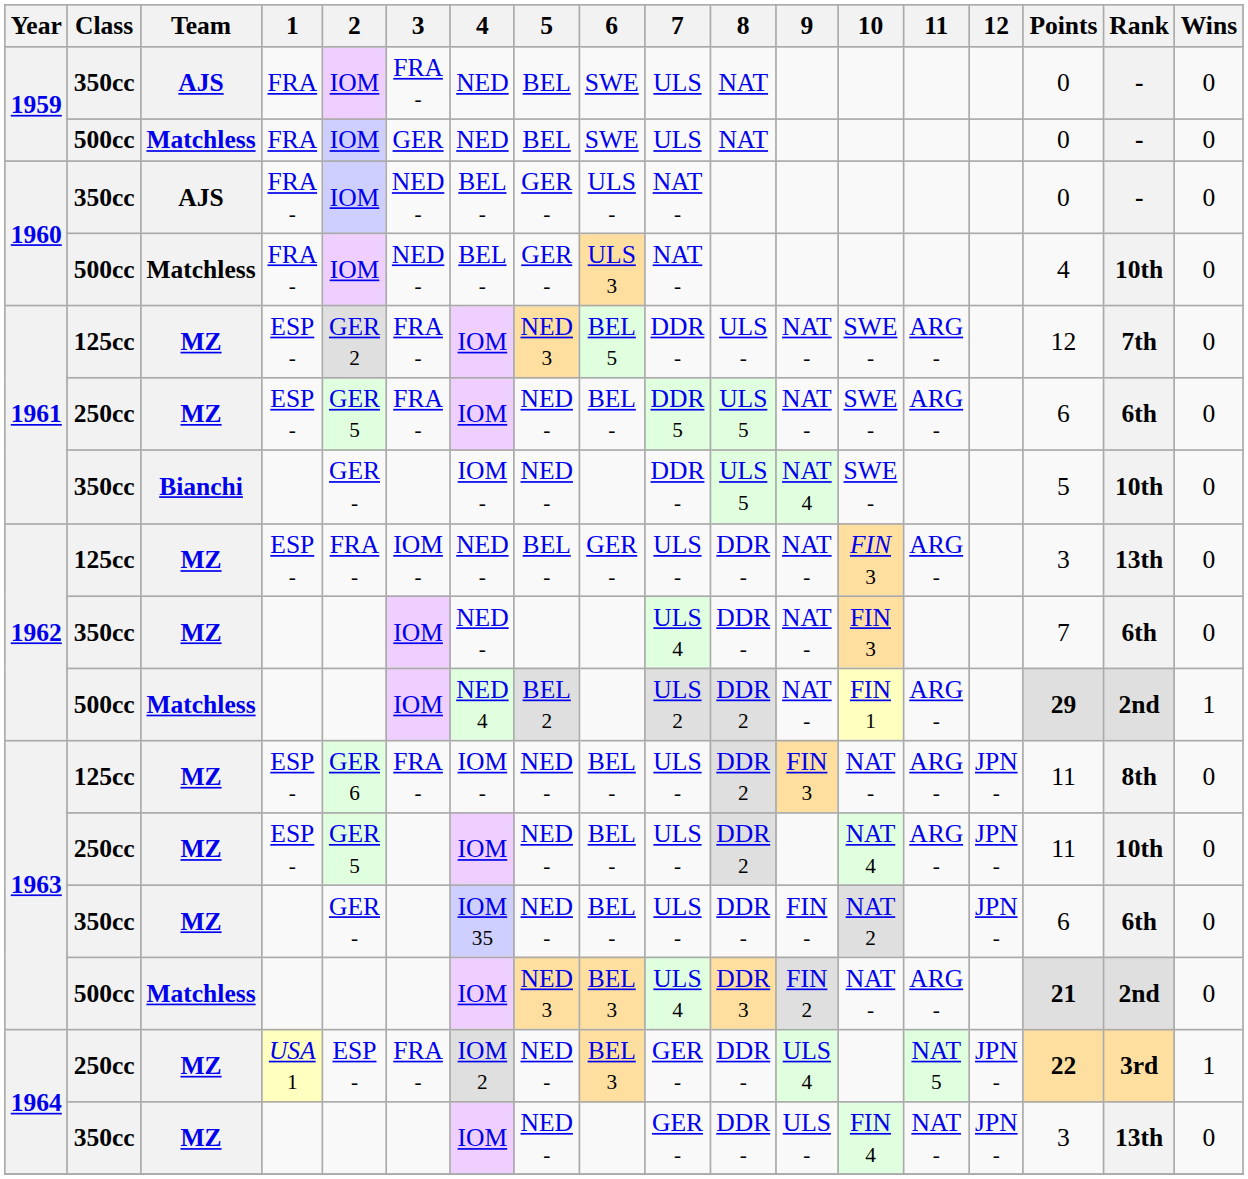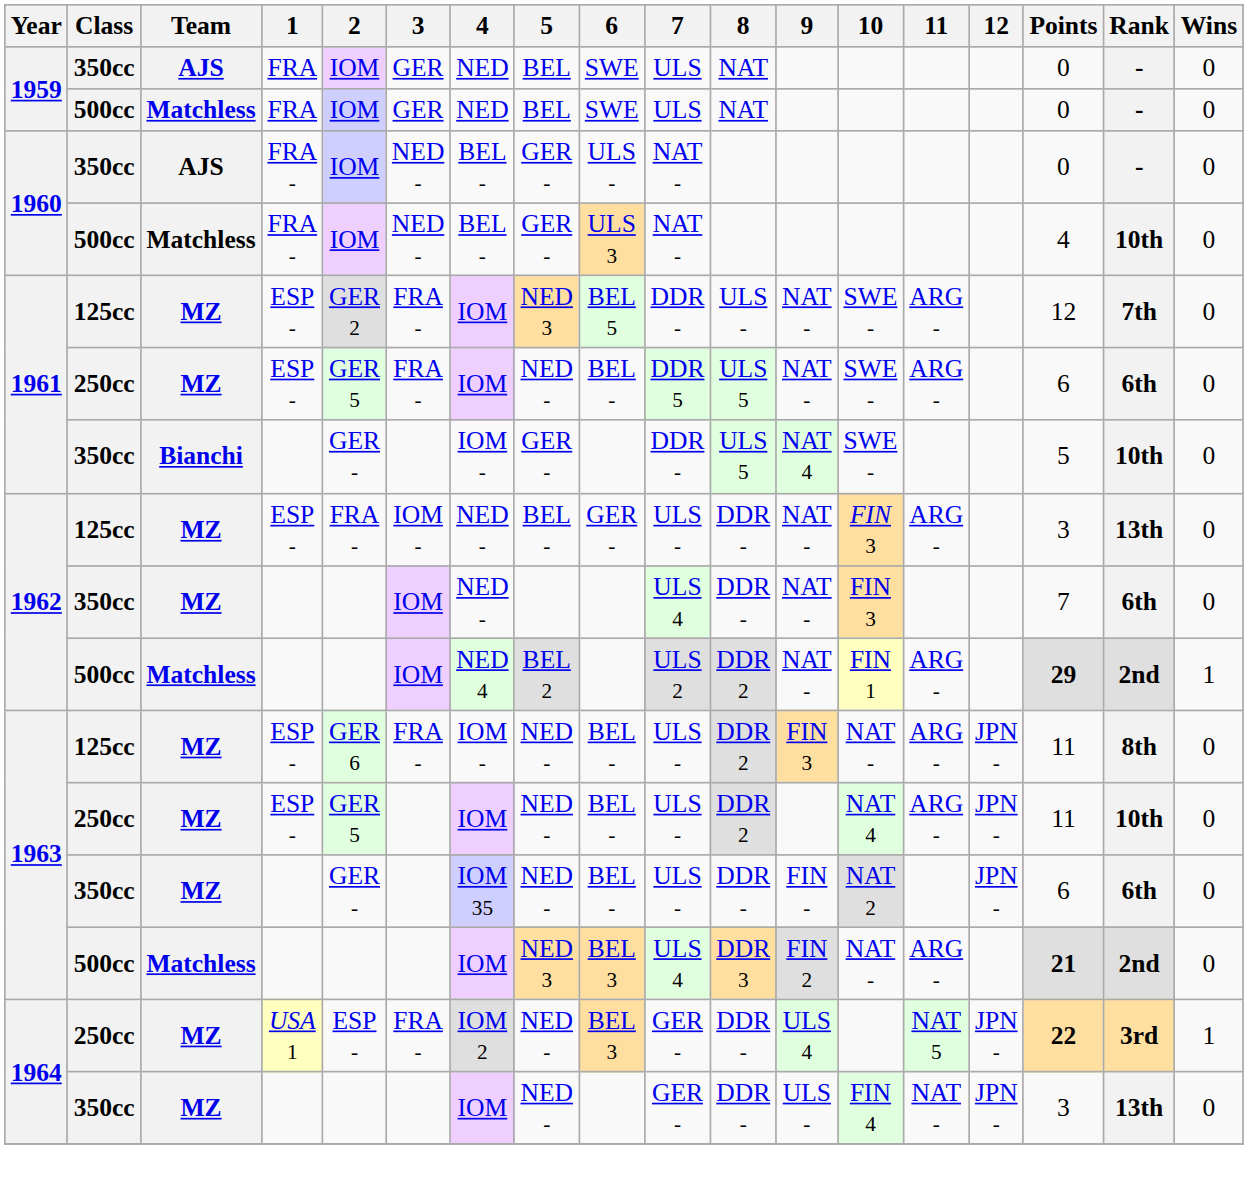 <table class="wikitable" style="text-align:center; font-size:95%">
 <tr>
 <th>Year</th>
 <th>Class</th>
 <th>Team</th>
 <th>1</th>
 <th>2</th>
 <th>3</th>
 <th>4</th>
 <th>5</th>
 <th>6</th>
 <th>7</th>
 <th>8</th>
 <th>9</th>
 <th>10</th>
 <th>11</th>
 <th>12</th>
 <th>Points</th>
 <th>Rank</th>
 <th>Wins</th>
 </tr>
 <tr>
 <th rowspan=2><a href='#'>1959</a></th>
 <th>350cc</th>
 <th><a href='#'>AJS</a></th>
 <td><a href='#'>FRA</a><br></td>
 <td style="background:#EFCFFF;"><a href='#'>IOM</a><br></td>
-<td><a href='#'>FRA</a><br><small>-</small></td>
+<td><a href='#'>GER</a><br></td>
 <td><a href='#'>NED</a><br></td>
 <td><a href='#'>BEL</a><br></td>
 <td><a href='#'>SWE</a><br></td>
 <td><a href='#'>ULS</a><br></td>
 <td><a href='#'>NAT</a><br></td>
 <td></td>
 <td></td>
 <td></td>
 <td></td>
 <td>0</td>
 <th>-</th>
 <td>0</td>
 </tr>
 <tr>
 <th>500cc</th>
 <th><a href='#'>Matchless</a></th>
 <td><a href='#'>FRA</a><br></td>
 <td style="background:#CFCFFF;"><a href='#'>IOM</a><br></td>
 <td><a href='#'>GER</a></td>
 <td><a href='#'>NED</a></td>
 <td><a href='#'>BEL</a></td>
 <td><a href='#'>SWE</a></td>
 <td><a href='#'>ULS</a></td>
 <td><a href='#'>NAT</a><br></td>
 <td></td>
 <td></td>
 <td></td>
 <td></td>
 <td>0</td>
 <th>-</th>
 <td>0</td>
 </tr>
 <tr>
 <th rowspan=2><a href='#'>1960</a></th>
 <th>350cc</th>
 <th>AJS</th>
 <td><a href='#'>FRA</a><br><small>-</small></td>
 <td style="background:#CFCFFF;"><a href='#'>IOM</a><br></td>
 <td><a href='#'>NED</a><br><small>-</small></td>
 <td><a href='#'>BEL</a><br><small>-</small></td>
 <td><a href='#'>GER</a><br><small>-</small></td>
 <td><a href='#'>ULS</a><br><small>-</small></td>
 <td><a href='#'>NAT</a><br><small>-</small></td>
 <td></td>
 <td></td>
 <td></td>
 <td></td>
 <td></td>
 <td>0</td>
 <th>-</th>
 <td>0</td>
 </tr>
 <tr>
 <th>500cc</th>
 <th>Matchless</th>
 <td><a href='#'>FRA</a><br><small>-</small></td>
 <td style="background:#EFCFFF;"><a href='#'>IOM</a><br></td>
 <td><a href='#'>NED</a><br><small>-</small></td>
 <td><a href='#'>BEL</a><br><small>-</small></td>
 <td><a href='#'>GER</a><br><small>-</small></td>
 <td bgcolor="#FFDF9F"><a href='#'>ULS</a><br><small>3</small></td>
 <td><a href='#'>NAT</a><br><small>-</small></td>
 <td></td>
 <td></td>
 <td></td>
 <td></td>
 <td></td>
 <td>4</td>
 <th>10th</th>
 <td>0</td>
 </tr>
 <tr>
 <th rowspan=3><a href='#'>1961</a></th>
 <th>125cc</th>
 <th><a href='#'>MZ</a></th>
 <td><a href='#'>ESP</a><br><small>-</small></td>
 <td bgcolor="#DFDFDF"><a href='#'>GER</a><br><small>2</small></td>
 <td><a href='#'>FRA</a><br><small>-</small></td>
 <td style="background:#EFCFFF;"><a href='#'>IOM</a><br></td>
 <td bgcolor="#FFDF9F"><a href='#'>NED</a><br><small>3</small></td>
 <td bgcolor="#DFFFDF"><a href='#'>BEL</a><br><small>5</small></td>
 <td><a href='#'>DDR</a><br><small>-</small></td>
 <td><a href='#'>ULS</a><br><small>-</small></td>
 <td><a href='#'>NAT</a><br><small>-</small></td>
 <td><a href='#'>SWE</a><br><small>-</small></td>
 <td><a href='#'>ARG</a><br><small>-</small></td>
 <td></td>
 <td>12</td>
 <th>7th</th>
 <td>0</td>
 </tr>
 <tr>
 <th>250cc</th>
 <th><a href='#'>MZ</a></th>
 <td><a href='#'>ESP</a><br><small>-</small></td>
 <td bgcolor="#DFFFDF"><a href='#'>GER</a><br><small>5</small></td>
 <td><a href='#'>FRA</a><br><small>-</small></td>
 <td style="background:#EFCFFF;"><a href='#'>IOM</a><br></td>
 <td><a href='#'>NED</a><br><small>-</small></td>
 <td><a href='#'>BEL</a><br><small>-</small></td>
 <td bgcolor="#DFFFDF"><a href='#'>DDR</a><br><small>5</small></td>
 <td bgcolor="#DFFFDF"><a href='#'>ULS</a><br><small>5</small></td>
 <td><a href='#'>NAT</a><br><small>-</small></td>
 <td><a href='#'>SWE</a><br><small>-</small></td>
 <td><a href='#'>ARG</a><br><small>-</small></td>
 <td></td>
 <td>6</td>
 <th>6th</th>
 <td>0</td>
 </tr>
 <tr>
 <th>350cc</th>
 <th><a href='#'>Bianchi</a></th>
 <td></td>
 <td><a href='#'>GER</a><br><small>-</small></td>
 <td></td>
 <td><a href='#'>IOM</a><br><small>-</small></td>
-<td><a href='#'>NED</a><br><small>-</small></td>
+<td><a href='#'>GER</a><br><small>-</small></td>
 <td></td>
 <td><a href='#'>DDR</a><br><small>-</small></td>
 <td bgcolor="#DFFFDF"><a href='#'>ULS</a><br><small>5</small></td>
 <td bgcolor="#DFFFDF"><a href='#'>NAT</a><br><small>4</small></td>
 <td><a href='#'>SWE</a><br><small>-</small></td>
 <td></td>
 <td></td>
 <td>5</td>
 <th>10th</th>
 <td>0</td>
 </tr>
 <tr>
 <th rowspan=3><a href='#'>1962</a></th>
 <th>125cc</th>
 <th><a href='#'>MZ</a></th>
 <td><a href='#'>ESP</a><br><small>-</small></td>
 <td><a href='#'>FRA</a><br><small>-</small></td>
 <td><a href='#'>IOM</a><br><small>-</small></td>
 <td><a href='#'>NED</a><br><small>-</small></td>
 <td><a href='#'>BEL</a><br><small>-</small></td>
 <td><a href='#'>GER</a><br><small>-</small></td>
 <td><a href='#'>ULS</a><br><small>-</small></td>
 <td><a href='#'>DDR</a><br><small>-</small></td>
 <td><a href='#'>NAT</a><br><small>-</small></td>
 <td bgcolor="#FFDF9F"><em><a href='#'>FIN</a></em><br><small>3</small></td>
 <td><a href='#'>ARG</a><br><small>-</small></td>
 <td></td>
 <td>3</td>
 <th>13th</th>
 <td>0</td>
 </tr>
 <tr>
 <th>350cc</th>
 <th><a href='#'>MZ</a></th>
 <td></td>
 <td></td>
 <td style="background:#EFCFFF;"><a href='#'>IOM</a><br></td>
 <td><a href='#'>NED</a><br><small>-</small></td>
 <td></td>
 <td></td>
 <td bgcolor="#DFFFDF"><a href='#'>ULS</a><br><small>4</small></td>
 <td><a href='#'>DDR</a><br><small>-</small></td>
 <td><a href='#'>NAT</a><br><small>-</small></td>
 <td bgcolor="#FFDF9F"><a href='#'>FIN</a><br><small>3</small></td>
 <td></td>
 <td></td>
 <td>7</td>
 <th>6th</th>
 <td>0</td>
 </tr>
 <tr>
 <th>500cc</th>
 <th><a href='#'>Matchless</a></th>
 <td></td>
 <td></td>
 <td style="background:#EFCFFF;"><a href='#'>IOM</a><br></td>
 <td bgcolor="#DFFFDF"><a href='#'>NED</a><br><small>4</small></td>
 <td bgcolor="#DFDFDF"><a href='#'>BEL</a><br><small>2</small></td>
 <td></td>
 <td bgcolor="#DFDFDF"><a href='#'>ULS</a><br><small>2</small></td>
 <td bgcolor="#DFDFDF"><a href='#'>DDR</a><br><small>2</small></td>
 <td><a href='#'>NAT</a><br><small>-</small></td>
 <td bgcolor="#FFFFBF"><a href='#'>FIN</a><br><small>1</small></td>
 <td><a href='#'>ARG</a><br><small>-</small></td>
 <td></td>
 <td bgcolor="#DFDFDF"><strong>29</strong></td>
 <td bgcolor="#DFDFDF"><strong>2nd</strong></td>
 <td>1</td>
 </tr>
 <tr>
 <th rowspan=4><a href='#'>1963</a></th>
 <th>125cc</th>
 <th><a href='#'>MZ</a></th>
 <td><a href='#'>ESP</a><br><small>-</small></td>
 <td bgcolor="#DFFFDF"><a href='#'>GER</a><br><small>6</small></td>
 <td><a href='#'>FRA</a><br><small>-</small></td>
 <td><a href='#'>IOM</a><br><small>-</small></td>
 <td><a href='#'>NED</a><br><small>-</small></td>
 <td><a href='#'>BEL</a><br><small>-</small></td>
 <td><a href='#'>ULS</a><br><small>-</small></td>
 <td bgcolor="#DFDFDF"><a href='#'>DDR</a><br><small>2</small></td>
 <td bgcolor="#FFDF9F"><a href='#'>FIN</a><br><small>3</small></td>
 <td><a href='#'>NAT</a><br><small>-</small></td>
 <td><a href='#'>ARG</a><br><small>-</small></td>
 <td><a href='#'>JPN</a><br><small>-</small></td>
 <td>11</td>
 <th>8th</th>
 <td>0</td>
 </tr>
 <tr>
 <th>250cc</th>
 <th><a href='#'>MZ</a></th>
 <td><a href='#'>ESP</a><br><small>-</small></td>
 <td bgcolor="#DFFFDF"><a href='#'>GER</a><br><small>5</small></td>
 <td></td>
 <td style="background:#EFCFFF;"><a href='#'>IOM</a><br></td>
 <td><a href='#'>NED</a><br><small>-</small></td>
 <td><a href='#'>BEL</a><br><small>-</small></td>
 <td><a href='#'>ULS</a><br><small>-</small></td>
 <td bgcolor="#DFDFDF"><a href='#'>DDR</a><br><small>2</small></td>
 <td></td>
 <td bgcolor="#DFFFDF"><a href='#'>NAT</a><br><small>4</small></td>
 <td><a href='#'>ARG</a><br><small>-</small></td>
 <td><a href='#'>JPN</a><br><small>-</small></td>
 <td>11</td>
 <th>10th</th>
 <td>0</td>
 </tr>
 <tr>
 <th>350cc</th>
 <th><a href='#'>MZ</a></th>
 <td></td>
 <td><a href='#'>GER</a><br><small>-</small></td>
 <td></td>
 <td style="background:#CFCFFF;"><a href='#'>IOM</a><br><small>35</small></td>
 <td><a href='#'>NED</a><br><small>-</small></td>
 <td><a href='#'>BEL</a><br><small>-</small></td>
 <td><a href='#'>ULS</a><br><small>-</small></td>
 <td><a href='#'>DDR</a><br><small>-</small></td>
 <td><a href='#'>FIN</a><br><small>-</small></td>
 <td bgcolor="#DFDFDF"><a href='#'>NAT</a><br><small>2</small></td>
 <td></td>
 <td><a href='#'>JPN</a><br><small>-</small></td>
 <td>6</td>
 <th>6th</th>
 <td>0</td>
 </tr>
 <tr>
 <th>500cc</th>
 <th><a href='#'>Matchless</a></th>
 <td></td>
 <td></td>
 <td></td>
 <td style="background:#EFCFFF;"><a href='#'>IOM</a><br></td>
 <td bgcolor="#FFDF9F"><a href='#'>NED</a><br><small>3</small></td>
 <td bgcolor="#FFDF9F"><a href='#'>BEL</a><br><small>3</small></td>
 <td bgcolor="#DFFFDF"><a href='#'>ULS</a><br><small>4</small></td>
 <td bgcolor="#FFDF9F"><a href='#'>DDR</a><br><small>3</small></td>
 <td bgcolor="#DFDFDF"><a href='#'>FIN</a><br><small>2</small></td>
 <td><a href='#'>NAT</a><br><small>-</small></td>
 <td><a href='#'>ARG</a><br><small>-</small></td>
 <td></td>
 <td bgcolor="#DFDFDF"><strong>21</strong></td>
 <td bgcolor="#DFDFDF"><strong>2nd</strong></td>
 <td>0</td>
 </tr>
 <tr>
 <th rowspan=2><a href='#'>1964</a></th>
 <th>250cc</th>
 <th><a href='#'>MZ</a></th>
 <td bgcolor="#FFFFBF"><em><a href='#'>USA</a></em><br><small>1</small></td>
 <td><a href='#'>ESP</a><br><small>-</small></td>
 <td><a href='#'>FRA</a><br><small>-</small></td>
 <td bgcolor="#DFDFDF"><a href='#'>IOM</a><br><small>2</small></td>
 <td><a href='#'>NED</a><br><small>-</small></td>
 <td bgcolor="#FFDF9F"><a href='#'>BEL</a><br><small>3</small></td>
 <td><a href='#'>GER</a><br><small>-</small></td>
 <td><a href='#'>DDR</a><br><small>-</small></td>
 <td bgcolor="#DFFFDF"><a href='#'>ULS</a><br><small>4</small></td>
 <td></td>
 <td bgcolor="#DFFFDF"><a href='#'>NAT</a><br><small>5</small></td>
 <td><a href='#'>JPN</a><br><small>-</small></td>
 <td bgcolor="#FFDF9F"><strong>22</strong></td>
 <td bgcolor="#FFDF9F"><strong>3rd</strong></td>
 <td>1</td>
 </tr>
 <tr>
 <th>350cc</th>
 <th><a href='#'>MZ</a></th>
 <td></td>
 <td></td>
 <td></td>
 <td style="background:#EFCFFF;"><a href='#'>IOM</a><br></td>
 <td><a href='#'>NED</a><br><small>-</small></td>
 <td></td>
 <td><a href='#'>GER</a><br><small>-</small></td>
 <td><a href='#'>DDR</a><br><small>-</small></td>
 <td><a href='#'>ULS</a><br><small>-</small></td>
 <td bgcolor="#DFFFDF"><a href='#'>FIN</a><br><small>4</small></td>
 <td><a href='#'>NAT</a><br><small>-</small></td>
 <td><a href='#'>JPN</a><br><small>-</small></td>
 <td>3</td>
 <th>13th</th>
 <td>0</td>
 </tr>
 <tr>
 </tr>
 </table>
